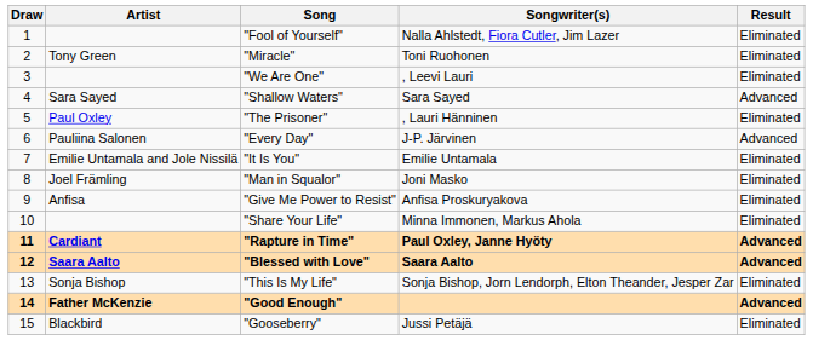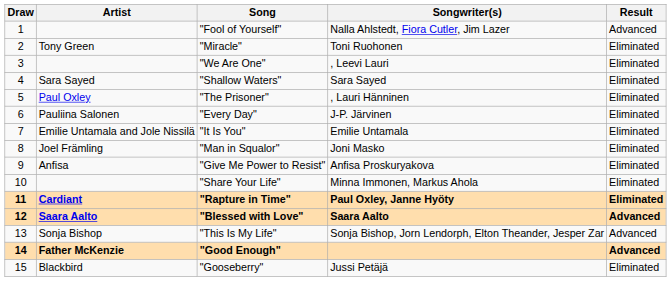 <table class="wikitable collapsible" style="margin: 1em auto 1em auto; text-align:center">
 <tr>
 <th>Draw</th>
 <th>Artist</th>
 <th>Song</th>
 <th>Songwriter(s)</th>
 <th>Result</th>
 </tr>
 <tr>
 <td>1</td>
 <td align="left"></td>
 <td align="left">"Fool of Yourself"</td>
 <td align="left">Nalla Ahlstedt, <a href='#'>Fiora Cutler</a>, Jim Lazer</td>
-<td align="left">Eliminated</td>
+<td align="left">Advanced</td>
 </tr>
 <tr>
 <td>2</td>
 <td align="left">Tony Green</td>
 <td align="left">"Miracle"</td>
 <td align="left">Toni Ruohonen</td>
 <td align="left">Eliminated</td>
 </tr>
 <tr>
 <td>3</td>
 <td align="left"></td>
 <td align="left">"We Are One"</td>
 <td align="left">, Leevi Lauri</td>
 <td align="left">Eliminated</td>
 </tr>
 <tr>
 <td>4</td>
 <td align="left">Sara Sayed</td>
 <td align="left">"Shallow Waters"</td>
 <td align="left">Sara Sayed</td>
-<td align="left">Advanced</td>
+<td align="left">Eliminated</td>
 </tr>
 <tr>
 <td>5</td>
 <td align="left"><a href='#'>Paul Oxley</a></td>
 <td align="left">"The Prisoner"</td>
 <td align="left">, Lauri Hänninen</td>
 <td align="left">Eliminated</td>
 </tr>
 <tr>
 <td>6</td>
 <td align="left">Pauliina Salonen</td>
 <td align="left">"Every Day"</td>
 <td align="left">J-P. Järvinen</td>
-<td align="left">Advanced</td>
+<td align="left">Eliminated</td>
 </tr>
 <tr>
 <td>7</td>
 <td align="left">Emilie Untamala and Jole Nissilä</td>
 <td align="left">"It Is You"</td>
 <td align="left">Emilie Untamala</td>
 <td align="left">Eliminated</td>
 </tr>
 <tr>
 <td>8</td>
 <td align="left">Joel Främling</td>
 <td align="left">"Man in Squalor"</td>
 <td align="left">Joni Masko</td>
 <td align="left">Eliminated</td>
 </tr>
 <tr>
 <td>9</td>
 <td align="left">Anfisa</td>
 <td align="left">"Give Me Power to Resist"</td>
 <td align="left">Anfisa Proskuryakova</td>
 <td align="left">Eliminated</td>
 </tr>
 <tr>
 <td>10</td>
 <td align="left"></td>
 <td align="left">"Share Your Life"</td>
 <td align="left">Minna Immonen, Markus Ahola</td>
 <td align="left">Eliminated</td>
 </tr>
 <tr style="font-weight:bold; background:navajowhite;">
 <td>11</td>
 <td align="left"><a href='#'>Cardiant</a></td>
 <td align="left">"Rapture in Time"</td>
 <td align="left">Paul Oxley, Janne Hyöty</td>
-<td align="left">Advanced</td>
+<td align="left">Eliminated</td>
 </tr>
 <tr style="font-weight:bold; background:navajowhite;">
 <td>12</td>
 <td align="left"><a href='#'>Saara Aalto</a></td>
 <td align="left">"Blessed with Love"</td>
 <td align="left">Saara Aalto</td>
 <td align="left">Advanced</td>
 </tr>
 <tr>
 <td>13</td>
 <td align="left">Sonja Bishop</td>
 <td align="left">"This Is My Life"</td>
 <td align="left">Sonja Bishop, Jorn Lendorph, Elton Theander, Jesper Zar</td>
-<td align="left">Eliminated</td>
+<td align="left">Advanced</td>
 </tr>
 <tr style="font-weight:bold; background:navajowhite;">
 <td>14</td>
 <td align="left">Father McKenzie</td>
 <td align="left">"Good Enough"</td>
 <td align="left"></td>
 <td align="left">Advanced</td>
 </tr>
 <tr>
 <td>15</td>
 <td align="left">Blackbird</td>
 <td align="left">"Gooseberry"</td>
 <td align="left">Jussi Petäjä</td>
 <td align="left">Eliminated</td>
 </tr>
 </table>
